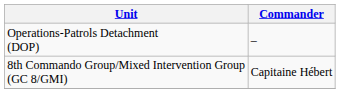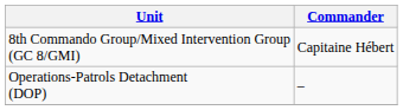 <table class="wikitable">
 <tr>
 <th><strong><a href='#'>Unit</a></strong></th>
 <th><strong><a href='#'>Commander</a></strong></th>
 </tr>
 <tr>
+<td>8th Commando Group/Mixed Intervention Group<br> (GC 8/GMI)</td>
+<td>Capitaine Hébert</td>
+</tr>
+<tr>
 <td>Operations-Patrols Detachment<br> (DOP)</td>
 <td>–</td>
 </tr>
 <tr>
-<td>8th Commando Group/Mixed Intervention Group<br> (GC 8/GMI)</td>
-<td>Capitaine Hébert</td>
-</tr>
-<tr>
 </tr>
 </table>
